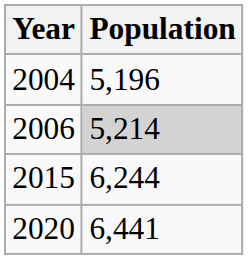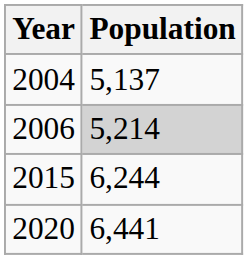 <table class="wikitable">
 <tr>
 <th>Year</th>
 <th>Population</th>
 </tr>
 <tr>
 <td>2004</td>
-<td>5,196</td>
+<td>5,137</td>
 </tr>
 <tr>
 <td>2006</td>
 <td style="background: lightgrey;">5,214</td>
 </tr>
 <tr>
 <td>2015</td>
 <td>6,244</td>
 </tr>
 <tr>
 <td>2020</td>
 <td>6,441</td>
 </tr>
 </table>
